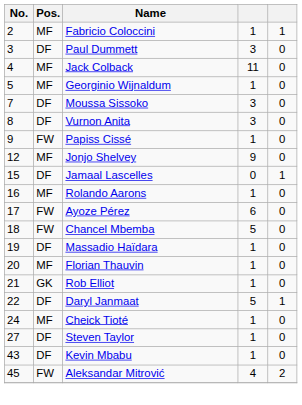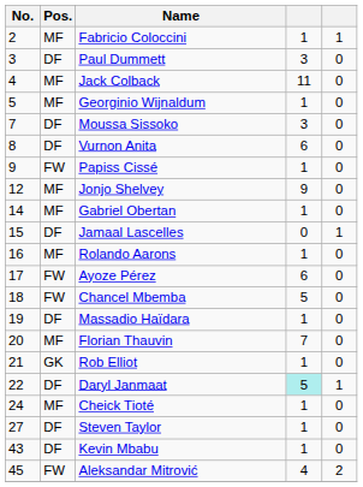 <table class="wikitable" style="text-align:center">
 <tr>
 <th width=10%>No.</th>
 <th width=10%>Pos.</th>
 <th width=60%>Name</th>
 <th width=10%></th>
 <th width=10%></th>
 </tr>
 <tr>
 <td align="left">2</td>
 <td align="left">MF</td>
 <td align="left"> <a href='#'>Fabricio Coloccini</a></td>
 <td>1</td>
 <td>1</td>
 </tr>
 <tr>
 <td align="left">3</td>
 <td align="left">DF</td>
 <td align="left"> <a href='#'>Paul Dummett</a></td>
 <td>3</td>
 <td>0</td>
 </tr>
 <tr>
 <td align="left">4</td>
 <td align="left">MF</td>
 <td align="left"> <a href='#'>Jack Colback</a></td>
 <td>11</td>
 <td>0</td>
 </tr>
 <tr>
 <td align="left">5</td>
 <td align="left">MF</td>
 <td align="left"> <a href='#'>Georginio Wijnaldum</a></td>
 <td>1</td>
 <td>0</td>
 </tr>
 <tr>
 <td align="left">7</td>
 <td align="left">DF</td>
 <td align="left"> <a href='#'>Moussa Sissoko</a></td>
 <td>3</td>
 <td>0</td>
 </tr>
 <tr>
 <td align="left">8</td>
 <td align="left">DF</td>
 <td align="left"> <a href='#'>Vurnon Anita</a></td>
-<td>3</td>
+<td>6</td>
 <td>0</td>
 </tr>
 <tr>
 <td align="left">9</td>
 <td align="left">FW</td>
 <td align="left"> <a href='#'>Papiss Cissé</a></td>
 <td>1</td>
 <td>0</td>
 </tr>
 <tr>
 <td align="left">12</td>
 <td align="left">MF</td>
 <td align="left"> <a href='#'>Jonjo Shelvey</a></td>
 <td>9</td>
+<td>0</td>
+</tr>
+<tr>
+<td align="left">14</td>
+<td align="left">MF</td>
+<td align="left"> <a href='#'>Gabriel Obertan</a></td>
+<td>1</td>
 <td>0</td>
 </tr>
 <tr>
 <td align="left">15</td>
 <td align="left">DF</td>
 <td align="left"> <a href='#'>Jamaal Lascelles</a></td>
 <td>0</td>
 <td>1</td>
 </tr>
 <tr>
 <td align="left">16</td>
 <td align="left">MF</td>
 <td align="left"> <a href='#'>Rolando Aarons</a></td>
 <td>1</td>
 <td>0</td>
 </tr>
 <tr>
 <td align="left">17</td>
 <td align="left">FW</td>
 <td align="left"> <a href='#'>Ayoze Pérez</a></td>
 <td>6</td>
 <td>0</td>
 </tr>
 <tr>
 <td align="left">18</td>
 <td align="left">FW</td>
 <td align="left"> <a href='#'>Chancel Mbemba</a></td>
 <td>5</td>
 <td>0</td>
 </tr>
 <tr>
 <td align="left">19</td>
 <td align="left">DF</td>
 <td align="left"> <a href='#'>Massadio Haïdara</a></td>
 <td>1</td>
 <td>0</td>
 </tr>
 <tr>
 <td align="left">20</td>
 <td align="left">MF</td>
 <td align="left"> <a href='#'>Florian Thauvin</a></td>
-<td>1</td>
+<td>7</td>
 <td>0</td>
 </tr>
 <tr>
 <td align="left">21</td>
 <td align="left">GK</td>
 <td align="left"> <a href='#'>Rob Elliot</a></td>
 <td>1</td>
 <td>0</td>
 </tr>
 <tr>
 <td align="left">22</td>
 <td align="left">DF</td>
 <td align="left"> <a href='#'>Daryl Janmaat</a></td>
-<td>5</td>
+<td style="background: paleturquoise;">5</td>
 <td>1</td>
 </tr>
 <tr>
 <td align="left">24</td>
 <td align="left">MF</td>
 <td align="left"> <a href='#'>Cheick Tioté</a></td>
 <td>1</td>
 <td>0</td>
 </tr>
 <tr>
 <td align="left">27</td>
 <td align="left">DF</td>
 <td align="left"> <a href='#'>Steven Taylor</a></td>
 <td>1</td>
 <td>0</td>
 </tr>
 <tr>
 <td align="left">43</td>
 <td align="left">DF</td>
 <td align="left"> <a href='#'>Kevin Mbabu</a></td>
 <td>1</td>
 <td>0</td>
 </tr>
 <tr>
 <td align="left">45</td>
 <td align="left">FW</td>
 <td align="left"> <a href='#'>Aleksandar Mitrović</a></td>
 <td>4</td>
 <td>2</td>
 </tr>
 <tr>
 </tr>
 </table>
